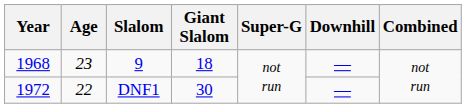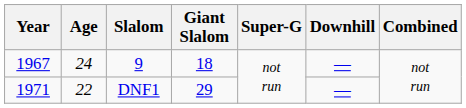 <table class=wikitable style="text-align:center">
 <tr>
 <th>  Year  </th>
 <th> Age </th>
 <th> Slalom </th>
 <th>Giant<br> Slalom </th>
 <th>Super-G</th>
 <th>Downhill</th>
 <th>Combined</th>
 </tr>
 <tr>
-<td><a href='#'>1968</a></td>
-<td><em>23</em></td>
+<td><a href='#'>1967</a></td>
+<td><em>24</em></td>
 <td><a href='#'>9</a></td>
 <td><a href='#'>18</a></td>
 <td rowspan=2><small><em>not<br>run</em></small></td>
 <td><a href='#'>—</a></td>
 <td rowspan=2><small><em>not<br>run</em></small></td>
 </tr>
 <tr>
-<td><a href='#'>1972</a></td>
+<td><a href='#'>1971</a></td>
 <td><em>22</em></td>
 <td><a href='#'>DNF1</a></td>
-<td><a href='#'>30</a></td>
+<td><a href='#'>29</a></td>
 <td><a href='#'>—</a></td>
 </tr>
 </table>
